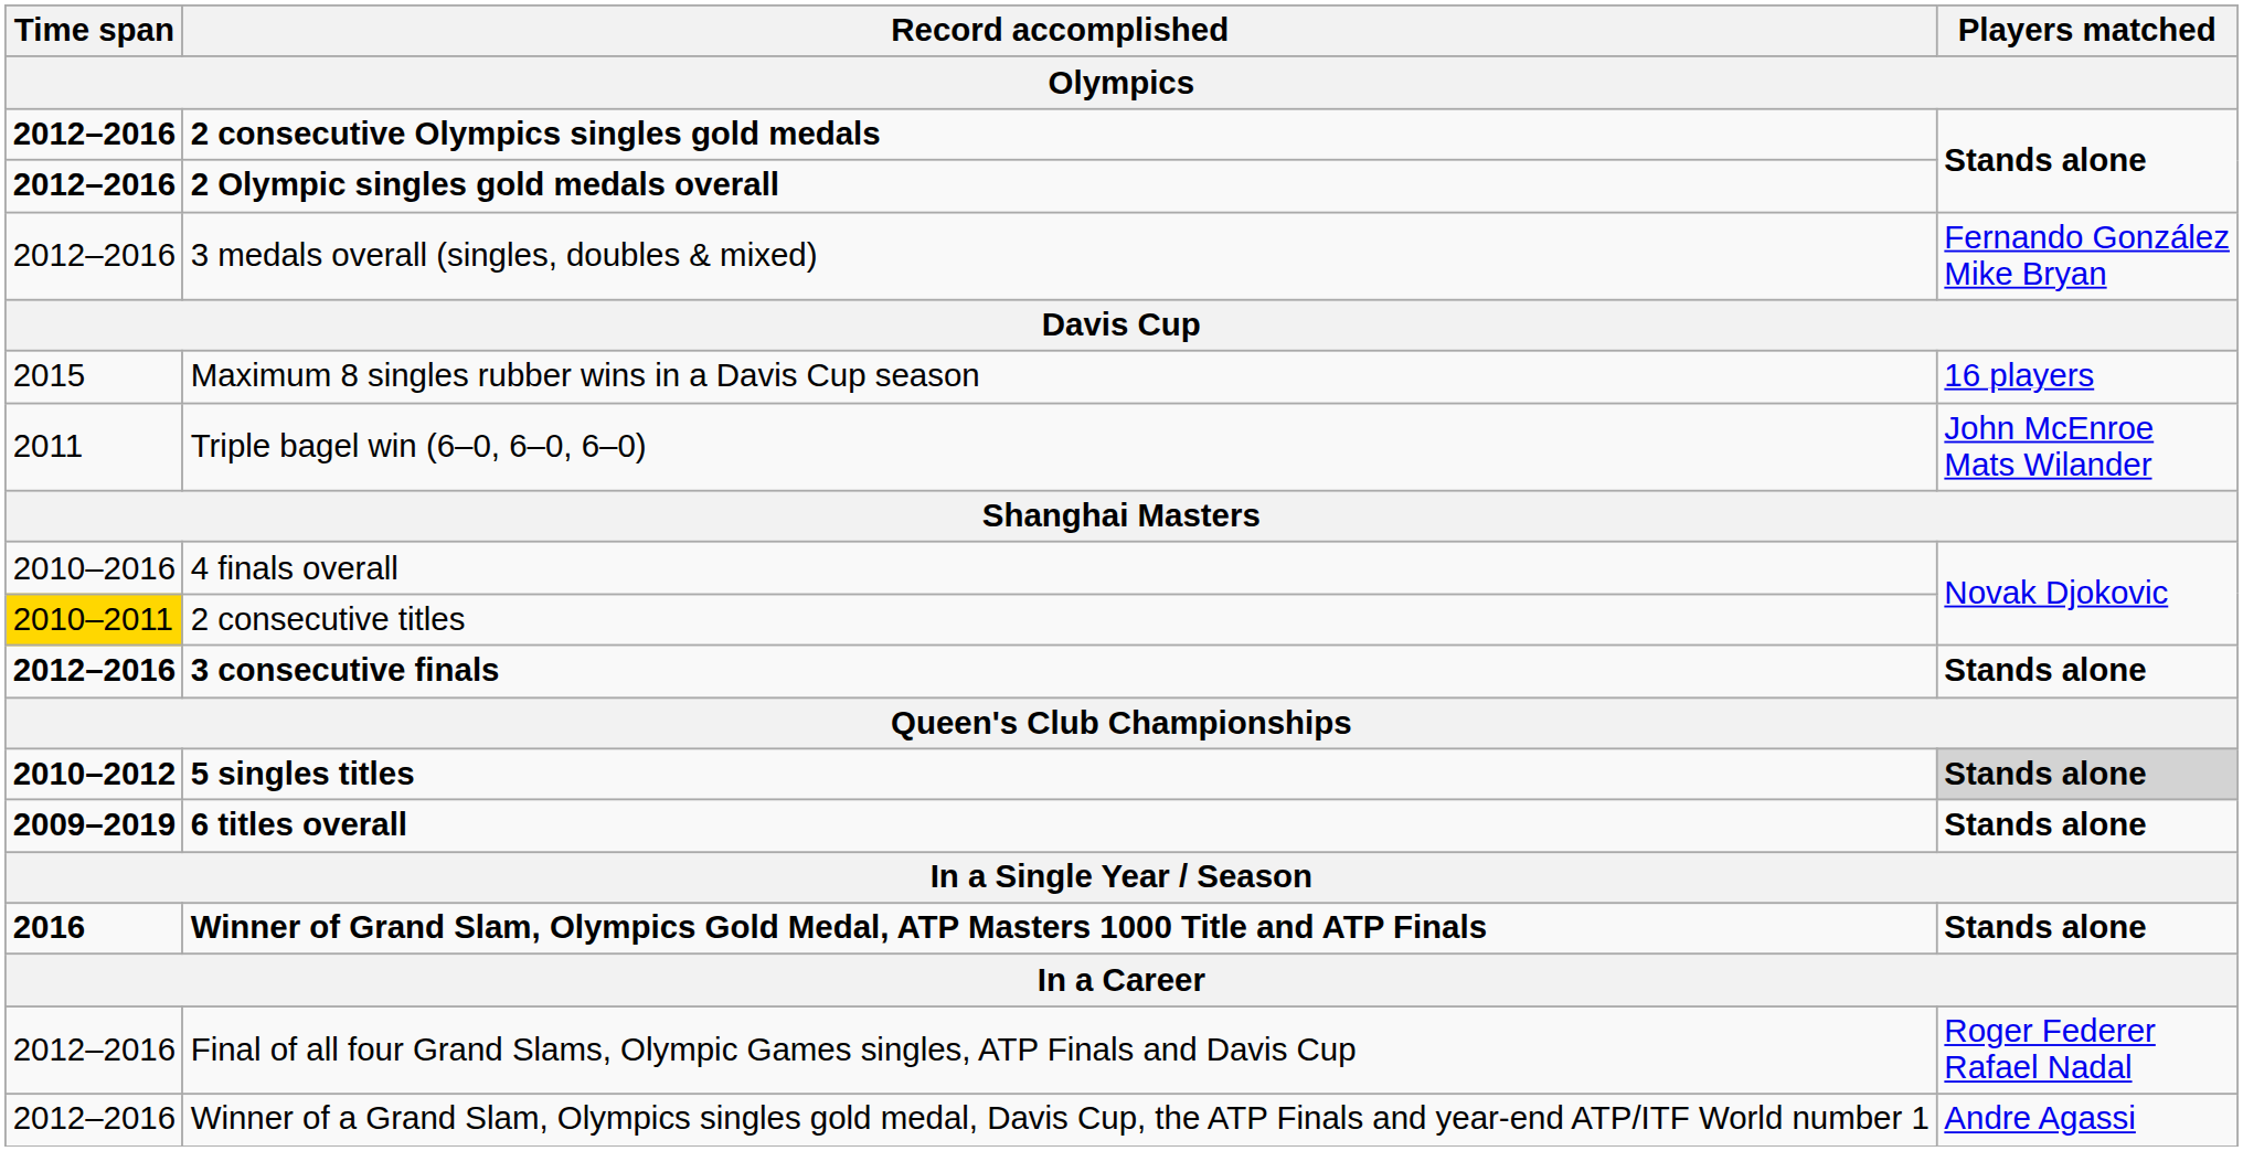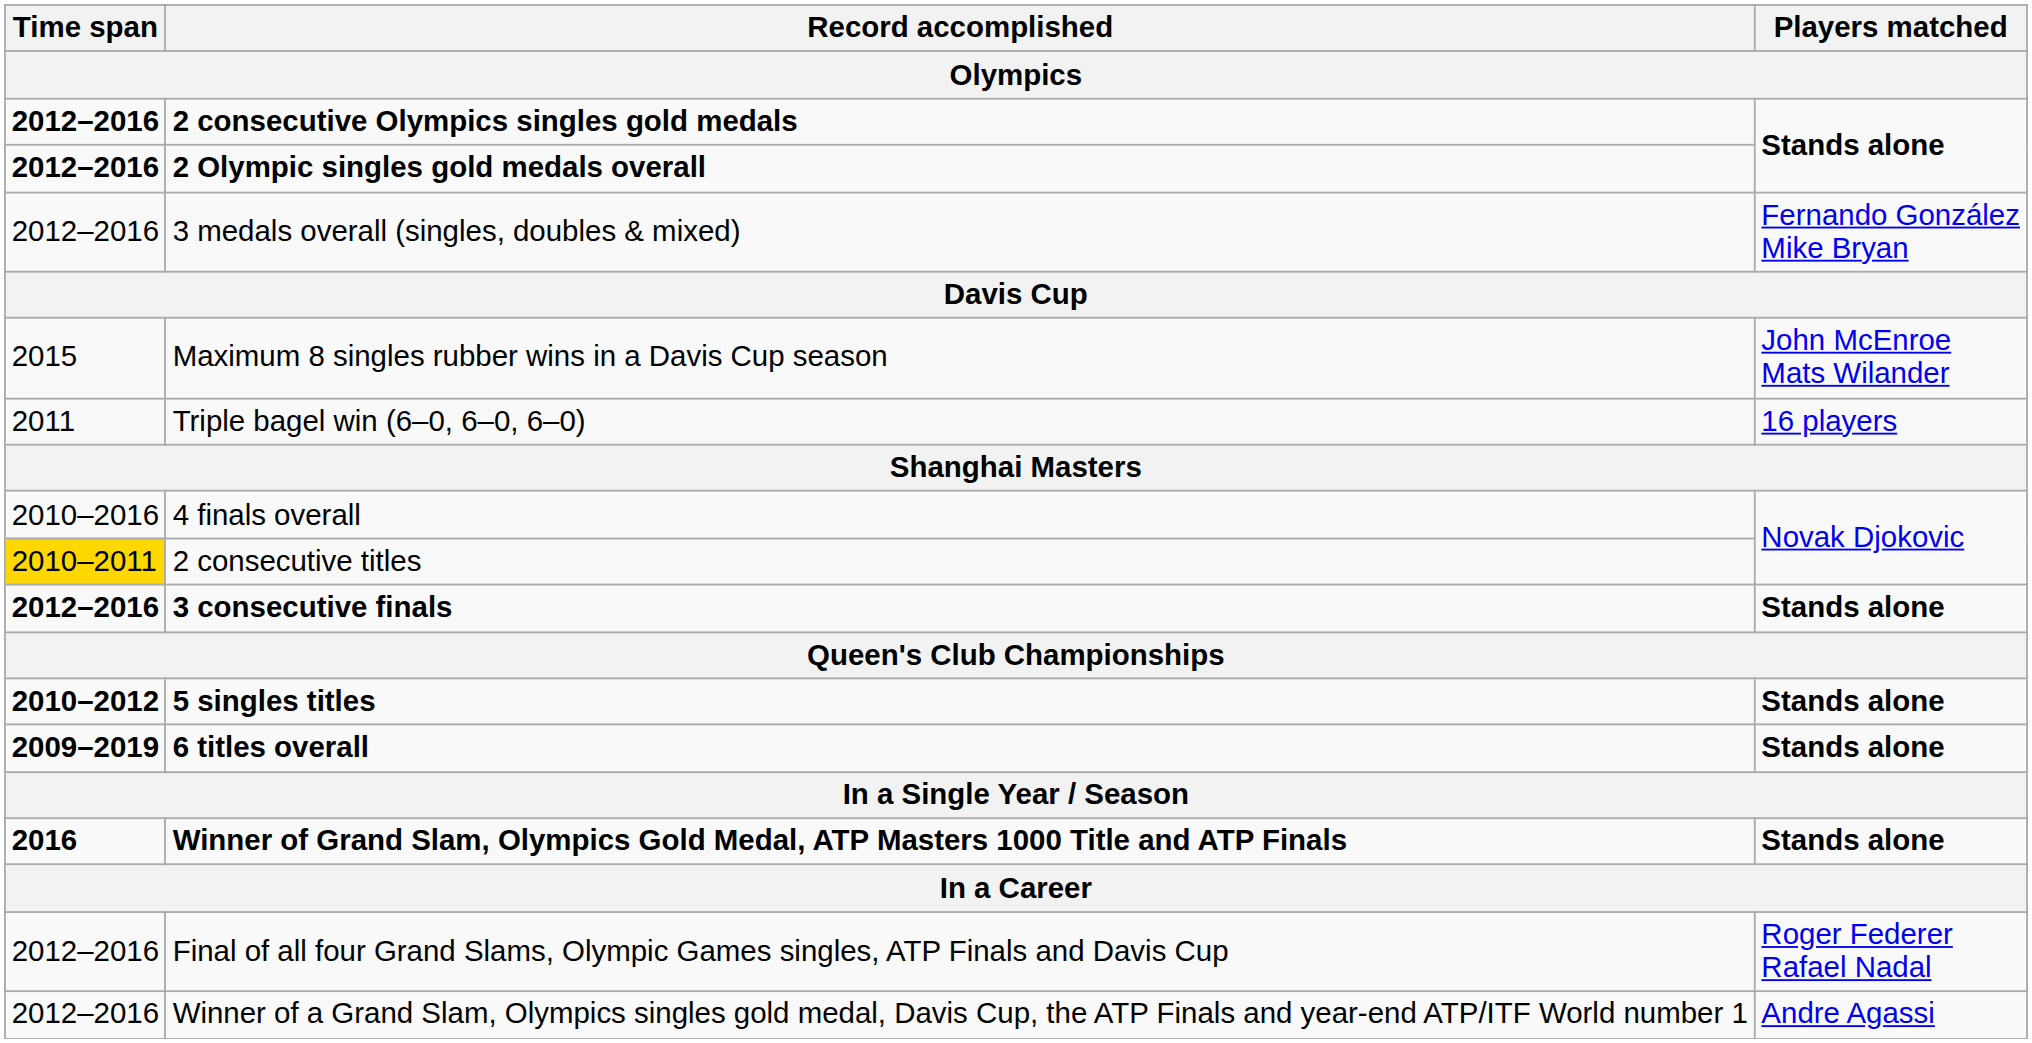 <table class="wikitable collapsible collapsed">
 <tr>
 <th>Time span</th>
 <th>Record accomplished</th>
 <th>Players matched</th>
 </tr>
 <tr>
 <th colspan="3">Olympics</th>
 </tr>
 <tr>
 <td><strong>2012–2016</strong></td>
 <td><strong>2 consecutive Olympics singles gold medals</strong></td>
 <td rowspan=2><strong>Stands alone</strong></td>
 </tr>
 <tr>
 <td><strong>2012–2016</strong></td>
 <td><strong>2 Olympic singles gold medals overall</strong></td>
 </tr>
 <tr>
 <td>2012–2016</td>
 <td>3 medals overall (singles, doubles & mixed)</td>
 <td><a href='#'>Fernando González</a><br><a href='#'>Mike Bryan</a></td>
 </tr>
 <tr>
 <th colspan="3">Davis Cup</th>
 </tr>
 <tr>
 <td>2015</td>
 <td>Maximum 8 singles rubber wins in a Davis Cup season</td>
-<td><a href='#'>16 players</a></td>
+<td><a href='#'>John McEnroe</a><br><a href='#'>Mats Wilander</a></td>
 </tr>
 <tr>
 <td>2011</td>
 <td>Triple bagel win (6–0, 6–0, 6–0)</td>
-<td><a href='#'>John McEnroe</a><br><a href='#'>Mats Wilander</a></td>
+<td><a href='#'>16 players</a></td>
 </tr>
 <tr>
 <th colspan="3">Shanghai Masters</th>
 </tr>
 <tr>
 <td>2010–2016</td>
 <td>4 finals overall</td>
 <td rowspan=2><a href='#'>Novak Djokovic</a></td>
 </tr>
 <tr>
 <td style="background: gold;">2010–2011</td>
 <td>2 consecutive titles</td>
 </tr>
 <tr>
 <td><strong>2012–2016</strong></td>
 <td><strong>3 consecutive finals</strong></td>
 <td><strong>Stands alone</strong></td>
 </tr>
 <tr>
 <th colspan="3">Queen's Club Championships</th>
 </tr>
 <tr>
 <td><strong>2010–2012</strong></td>
 <td><strong>5 singles titles</strong></td>
-<td style="background: lightgrey;"><strong>Stands alone</strong></td>
+<td><strong>Stands alone</strong></td>
 </tr>
 <tr>
 <td><strong>2009–2019</strong></td>
 <td><strong>6 titles overall</strong></td>
 <td><strong>Stands alone</strong></td>
 </tr>
 <tr>
 <th colspan="3">In a Single Year / Season</th>
 </tr>
 <tr>
 <td><strong>2016</strong></td>
 <td><strong>Winner of Grand Slam, Olympics Gold Medal, ATP Masters 1000 Title and ATP Finals</strong></td>
 <td><strong>Stands alone</strong></td>
 </tr>
 <tr>
 <th colspan="3">In a Career</th>
 </tr>
 <tr>
 <td>2012–2016</td>
 <td>Final of all four Grand Slams, Olympic Games singles, ATP Finals and Davis Cup</td>
 <td><a href='#'>Roger Federer</a><br><a href='#'>Rafael Nadal</a></td>
 </tr>
 <tr>
 <td>2012–2016</td>
 <td>Winner of a Grand Slam, Olympics singles gold medal, Davis Cup, the ATP Finals and year-end ATP/ITF World number 1</td>
 <td><a href='#'>Andre Agassi</a></td>
 </tr>
 </table>
